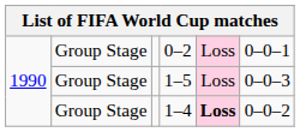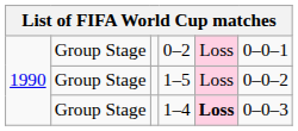 <table class="wikitable sortable collapsible collapsed" style="text-align: center;font-size:90%;">
 <tr>
 <th colspan=6>List of FIFA World Cup matches</th>
 </tr>
 <tr>
 <td rowspan=3><a href='#'>1990</a></td>
 <td>Group Stage</td>
 <td align="left"></td>
 <td>0–2</td>
 <td style="background:#ffd0e3;">Loss</td>
 <td>0–0–1</td>
 </tr>
 <tr>
 <td>Group Stage</td>
 <td align="left"></td>
 <td>1–5</td>
 <td style="background:#ffd0e3;">Loss</td>
-<td>0–0–3</td>
+<td>0–0–2</td>
 </tr>
 <tr>
 <td>Group Stage</td>
 <td align="left"></td>
 <td>1–4</td>
 <td style="background:#ffd0e3;"><strong>Loss</strong></td>
-<td>0–0–2</td>
+<td>0–0–3</td>
 </tr>
 </table>
